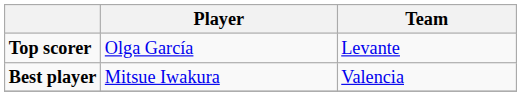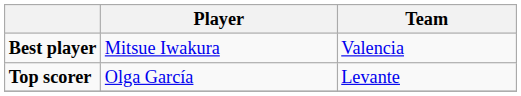 <table class="wikitable">
 <tr>
 <th></th>
 <th width=200px>Player</th>
 <th width=150px>Team</th>
 </tr>
 <tr>
+<td><strong>Best player</strong></td>
+<td> <a href='#'>Mitsue Iwakura</a></td>
+<td><a href='#'>Valencia</a></td>
+</tr>
+<tr>
 <td><strong>Top scorer</strong></td>
 <td> <a href='#'>Olga García</a></td>
 <td><a href='#'>Levante</a></td>
 </tr>
 <tr>
-<td><strong>Best player</strong></td>
-<td> <a href='#'>Mitsue Iwakura</a></td>
-<td><a href='#'>Valencia</a></td>
-</tr>
-<tr>
 </tr>
 </table>
